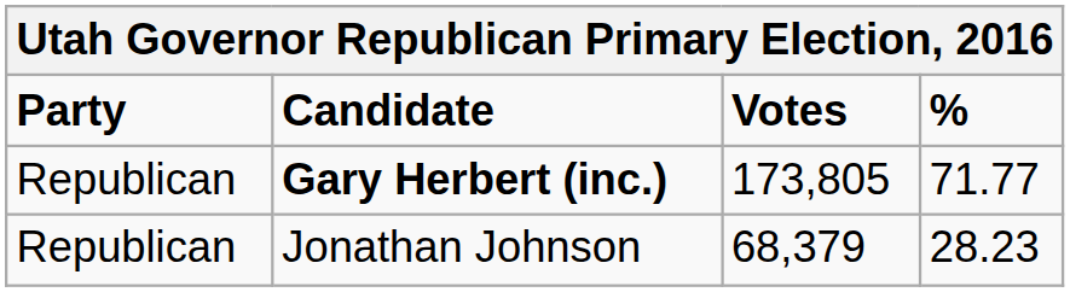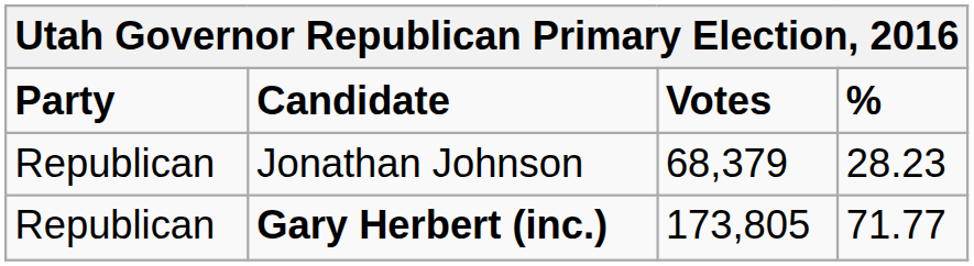 <table class="wikitable">
 <tr>
 <th colspan="4">Utah Governor Republican Primary Election, 2016</th>
 </tr>
 <tr>
 <td><strong>Party</strong></td>
 <td><strong>Candidate</strong></td>
 <td><strong>Votes</strong></td>
 <td><strong>%</strong></td>
 </tr>
 <tr>
 <td>Republican</td>
+<td>Jonathan Johnson</td>
+<td>68,379</td>
+<td>28.23</td>
+</tr>
+<tr>
+<td>Republican</td>
 <td><strong>Gary Herbert (inc.)</strong></td>
 <td>173,805</td>
 <td>71.77</td>
 </tr>
-<tr>
-<td>Republican</td>
-<td>Jonathan Johnson</td>
-<td>68,379</td>
-<td>28.23</td>
-</tr>
 </table>
